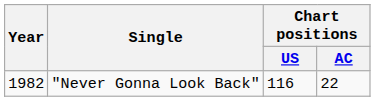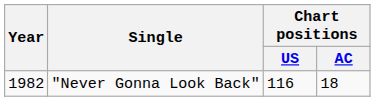 <table class="wikitable">
 <tr>
 <th rowspan="2">Year</th>
 <th rowspan="2">Single</th>
 <th colspan="2">Chart positions</th>
 </tr>
 <tr>
 <th width="40"><a href='#'>US</a></th>
 <th width="40"><a href='#'>AC</a></th>
 </tr>
 <tr>
 <td>1982</td>
 <td align="left">"Never Gonna Look Back"</td>
 <td>116</td>
-<td>22</td>
+<td>18</td>
 </tr>
 </table>
